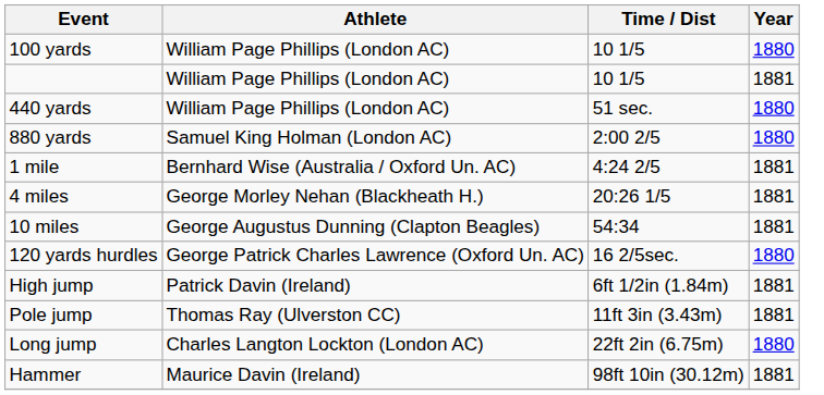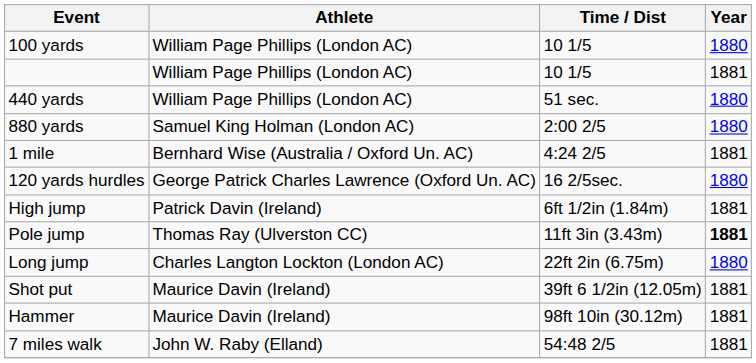 <table class="wikitable">
 <tr>
 <th>Event</th>
 <th>Athlete</th>
 <th>Time / Dist</th>
 <th>Year</th>
 </tr>
 <tr>
 <td>100 yards</td>
 <td>William Page Phillips (London AC)</td>
 <td>10 1/5</td>
 <td><a href='#'>1880</a></td>
 </tr>
 <tr>
 <td></td>
 <td>William Page Phillips (London AC)</td>
 <td>10 1/5</td>
 <td>1881</td>
 </tr>
 <tr>
 <td>440 yards</td>
 <td>William Page Phillips (London AC)</td>
 <td>51 sec.</td>
 <td><a href='#'>1880</a></td>
 </tr>
 <tr>
 <td>880 yards</td>
 <td>Samuel King Holman (London AC)</td>
 <td>2:00 2/5</td>
 <td><a href='#'>1880</a></td>
 </tr>
 <tr>
 <td>1 mile</td>
 <td>Bernhard Wise (Australia / Oxford Un. AC)</td>
 <td>4:24 2/5</td>
 <td>1881</td>
 </tr>
 <tr>
-<td>4 miles</td>
-<td>George Morley Nehan (Blackheath H.)</td>
-<td>20:26 1/5</td>
-<td>1881</td>
-</tr>
-<tr>
-<td>10 miles</td>
-<td>George Augustus Dunning (Clapton Beagles)</td>
-<td>54:34</td>
-<td>1881</td>
-</tr>
-<tr>
 <td>120 yards hurdles</td>
 <td>George Patrick Charles Lawrence (Oxford Un. AC)</td>
 <td>16 2/5sec.</td>
 <td><a href='#'>1880</a></td>
 </tr>
 <tr>
 <td>High jump</td>
 <td>Patrick Davin (Ireland)</td>
 <td>6ft 1/2in (1.84m)</td>
 <td>1881</td>
 </tr>
 <tr>
 <td>Pole jump</td>
 <td>Thomas Ray (Ulverston CC)</td>
 <td>11ft 3in (3.43m)</td>
-<td>1881</td>
+<td><strong>1881</strong></td>
 </tr>
 <tr>
 <td>Long jump</td>
 <td>Charles Langton Lockton (London AC)</td>
 <td>22ft 2in (6.75m)</td>
 <td><a href='#'>1880</a></td>
 </tr>
 <tr>
+<td>Shot put</td>
+<td>Maurice Davin (Ireland)</td>
+<td>39ft 6 1/2in (12.05m)</td>
+<td>1881</td>
+</tr>
+<tr>
 <td>Hammer</td>
 <td>Maurice Davin (Ireland)</td>
 <td>98ft 10in (30.12m)</td>
 <td>1881</td>
 </tr>
 <tr>
+<td>7 miles walk</td>
+<td>John W. Raby (Elland)</td>
+<td>54:48 2/5</td>
+<td>1881</td>
+</tr>
+<tr>
 </tr>
 </table>
